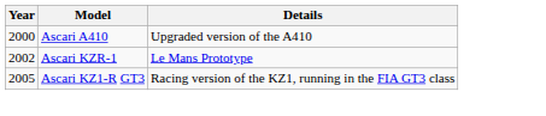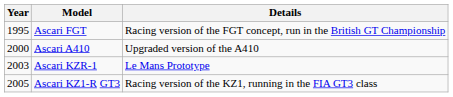 <table class="sortable wikitable">
 <tr>
 <th>Year</th>
 <th>Model</th>
 <th>Details</th>
 </tr>
 <tr>
+<td>1995</td>
+<td><a href='#'>Ascari FGT</a></td>
+<td>Racing version of the FGT concept, run in the <a href='#'>British GT Championship</a></td>
+</tr>
+<tr>
 <td>2000</td>
 <td><a href='#'>Ascari A410</a></td>
 <td>Upgraded version of the A410</td>
 </tr>
 <tr>
-<td>2002</td>
+<td>2003</td>
 <td><a href='#'>Ascari KZR-1</a></td>
 <td><a href='#'>Le Mans Prototype</a></td>
 </tr>
 <tr>
 <td>2005</td>
 <td><a href='#'>Ascari KZ1-R</a> <a href='#'>GT3</a></td>
 <td>Racing version of the KZ1, running in the <a href='#'>FIA GT3</a> class</td>
 </tr>
 </table>
